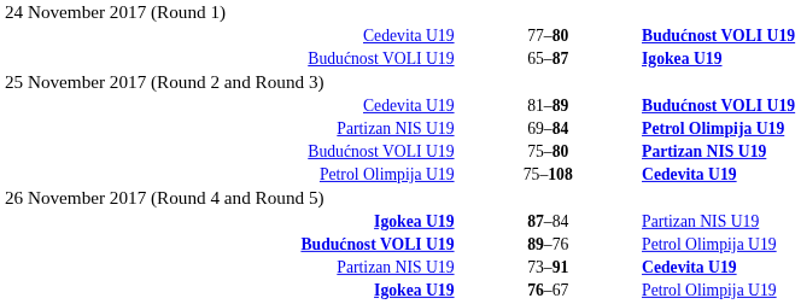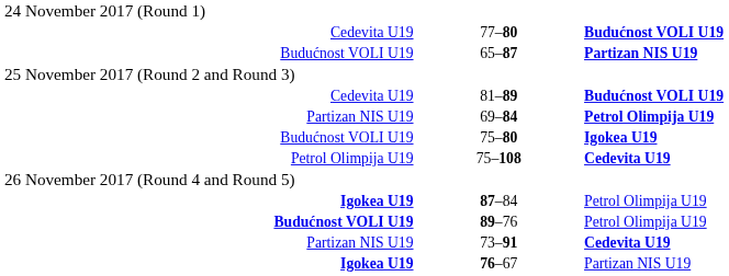 <table style="width:100%;" cellspacing="1">
 <tr>
 <th width=25%></th>
 <th width=2%></th>
 <th width=6%></th>
 <th width=2%></th>
 <th width=25%></th>
 </tr>
 <tr>
 <td>24 November 2017 (Round 1)</td>
 </tr>
 <tr style=font-size:90%>
 <td align=right><a href='#'>Cedevita U19</a> </td>
 <td></td>
 <td align=center>77–<strong>80</strong></td>
 <td></td>
 <td> <strong><a href='#'>Budućnost VOLI U19</a></strong></td>
 <td></td>
 </tr>
 <tr style=font-size:90%>
 <td align=right><a href='#'>Budućnost VOLI U19</a> </td>
 <td></td>
 <td align=center>65–<strong>87</strong></td>
 <td></td>
-<td> <strong><a href='#'>Igokea U19</a></strong></td>
+<td> <strong><a href='#'>Partizan NIS U19</a></strong></td>
 <td></td>
 </tr>
 <tr>
 <td>25 November 2017 (Round 2 and Round 3)</td>
 </tr>
 <tr style=font-size:90%>
 <td align=right><a href='#'>Cedevita U19</a> </td>
 <td></td>
 <td align=center>81–<strong>89</strong></td>
 <td></td>
 <td> <strong><a href='#'>Budućnost VOLI U19</a></strong></td>
 <td></td>
 </tr>
 <tr style=font-size:90%>
 <td align=right><a href='#'>Partizan NIS U19</a> </td>
 <td></td>
 <td align=center>69–<strong>84</strong></td>
 <td></td>
 <td> <strong><a href='#'>Petrol Olimpija U19</a></strong></td>
 <td></td>
 </tr>
 <tr style=font-size:90%>
 <td align=right><a href='#'>Budućnost VOLI U19</a> </td>
 <td></td>
 <td align=center>75–<strong>80</strong></td>
 <td></td>
-<td> <strong><a href='#'>Partizan NIS U19</a></strong></td>
+<td> <strong><a href='#'>Igokea U19</a></strong></td>
 <td></td>
 </tr>
 <tr style=font-size:90%>
 <td align=right><a href='#'>Petrol Olimpija U19</a> </td>
 <td></td>
 <td align=center>75–<strong>108</strong></td>
 <td></td>
 <td> <strong><a href='#'>Cedevita U19</a></strong></td>
 <td></td>
 </tr>
 <tr>
 <td>26 November 2017 (Round 4 and Round 5)</td>
 </tr>
 <tr style=font-size:90%>
 <td align=right><strong><a href='#'>Igokea U19</a></strong> </td>
 <td></td>
 <td align=center><strong>87</strong>–84</td>
 <td></td>
-<td> <a href='#'>Partizan NIS U19</a></td>
+<td> <a href='#'>Petrol Olimpija U19</a></td>
 <td></td>
 </tr>
 <tr style=font-size:90%>
 <td align=right><strong><a href='#'>Budućnost VOLI U19</a></strong> </td>
 <td></td>
 <td align=center><strong>89</strong>–76</td>
 <td></td>
 <td> <a href='#'>Petrol Olimpija U19</a></td>
 <td></td>
 </tr>
 <tr style=font-size:90%>
 <td align=right><a href='#'>Partizan NIS U19</a> </td>
 <td></td>
 <td align=center>73–<strong>91</strong></td>
 <td></td>
 <td> <strong><a href='#'>Cedevita U19</a></strong></td>
 <td></td>
 </tr>
 <tr style=font-size:90%>
 <td align=right><strong><a href='#'>Igokea U19</a></strong> </td>
 <td></td>
 <td align=center><strong>76</strong>–67</td>
 <td></td>
-<td> <a href='#'>Petrol Olimpija U19</a></td>
+<td> <a href='#'>Partizan NIS U19</a></td>
 <td></td>
 </tr>
 </table>
